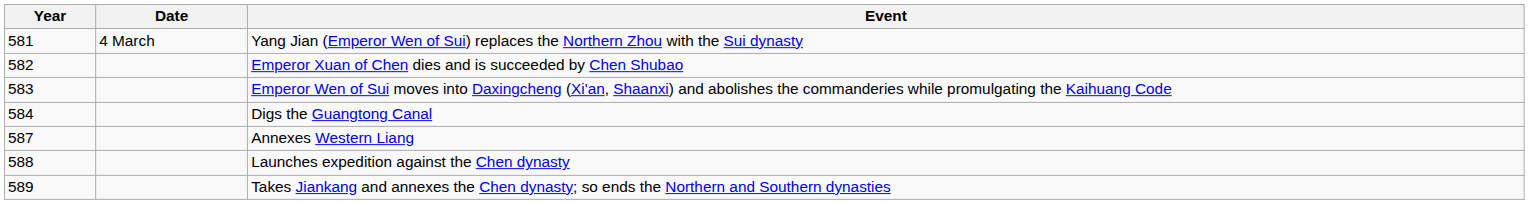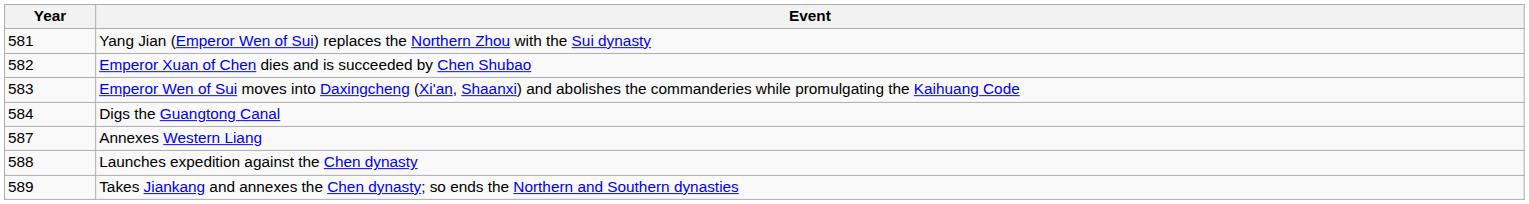 <table class="wikitable" style="width:100%;">
 <tr>
 <th style="width:6%">Year</th>
-<th style="width:10%">Date</th>
 <th>Event</th>
 </tr>
 <tr>
 <td>581</td>
-<td>4 March</td>
 <td>Yang Jian (<a href='#'>Emperor Wen of Sui</a>) replaces the <a href='#'>Northern Zhou</a> with the <a href='#'>Sui dynasty</a></td>
 </tr>
 <tr>
 <td>582</td>
-<td></td>
 <td><a href='#'>Emperor Xuan of Chen</a> dies and is succeeded by <a href='#'>Chen Shubao</a></td>
 </tr>
 <tr>
 <td>583</td>
-<td></td>
 <td><a href='#'>Emperor Wen of Sui</a> moves into <a href='#'>Daxingcheng</a> (<a href='#'>Xi'an</a>, <a href='#'>Shaanxi</a>) and abolishes the commanderies while promulgating the <a href='#'>Kaihuang Code</a></td>
 </tr>
 <tr>
 <td>584</td>
-<td></td>
 <td>Digs the <a href='#'>Guangtong Canal</a></td>
 </tr>
 <tr>
 <td>587</td>
-<td></td>
 <td>Annexes <a href='#'>Western Liang</a></td>
 </tr>
 <tr>
 <td>588</td>
-<td></td>
 <td>Launches expedition against the <a href='#'>Chen dynasty</a></td>
 </tr>
 <tr>
 <td>589</td>
-<td></td>
 <td>Takes <a href='#'>Jiankang</a> and annexes the <a href='#'>Chen dynasty</a>; so ends the <a href='#'>Northern and Southern dynasties</a></td>
 </tr>
 </table>
